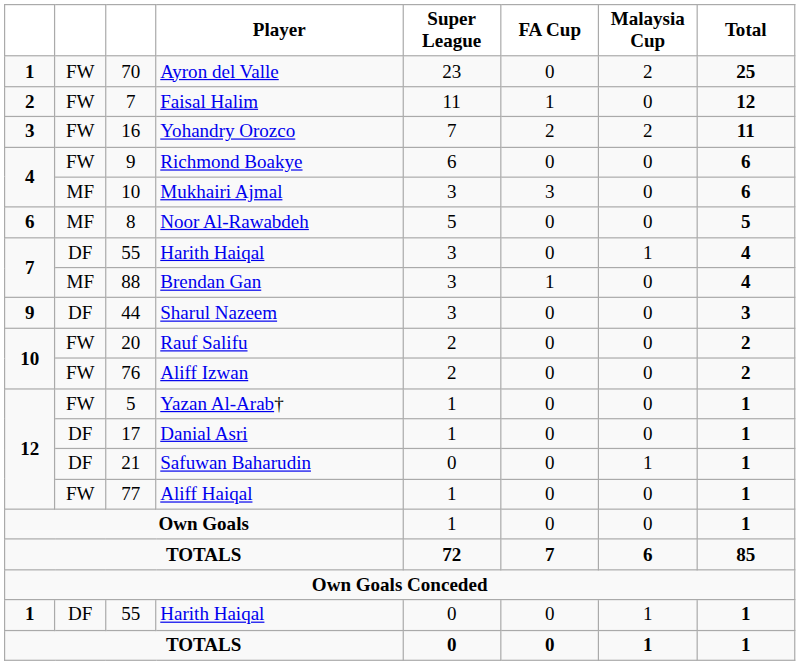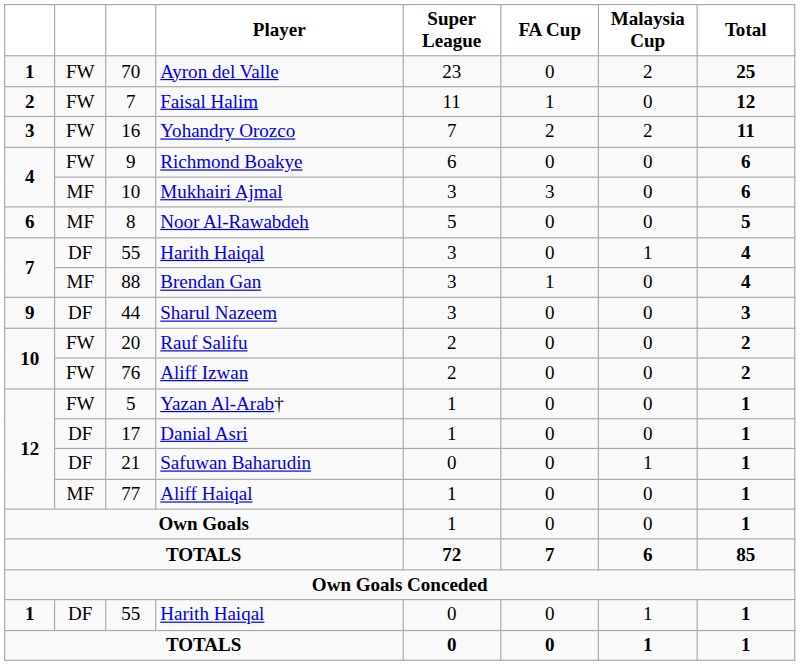 <table class="wikitable" style="text-align:center;">
 <tr>
 <th style="background:white; color:black; width:35px;"></th>
 <th style="background:white; color:black; width:35px;"></th>
 <th style="background:white; color:black; width:35px;"></th>
 <th style="background:white; color:black; width:200px;">Player</th>
 <th style="background:white; color:black; width:75px;">Super League</th>
 <th style="background:white; color:black; width:75px;">FA Cup</th>
 <th style="background:white; color:black; width:75px;">Malaysia Cup</th>
 <th style="background:white; color:black; width:75px;">Total</th>
 </tr>
 <tr>
 <td><strong>1</strong></td>
 <td>FW</td>
 <td>70</td>
 <td align="left"> <a href='#'>Ayron del Valle</a></td>
 <td>23</td>
 <td>0</td>
 <td>2</td>
 <td><strong>25</strong></td>
 </tr>
 <tr>
 <td><strong>2</strong></td>
 <td>FW</td>
 <td>7</td>
 <td align="left"> <a href='#'>Faisal Halim</a></td>
 <td>11</td>
 <td>1</td>
 <td>0</td>
 <td><strong>12</strong></td>
 </tr>
 <tr>
 <td><strong>3</strong></td>
 <td>FW</td>
 <td>16</td>
 <td align="left"> <a href='#'>Yohandry Orozco</a></td>
 <td>7</td>
 <td>2</td>
 <td>2</td>
 <td><strong>11</strong></td>
 </tr>
 <tr>
 <td rowspan="2"><strong>4</strong></td>
 <td>FW</td>
 <td>9</td>
 <td align="left"> <a href='#'>Richmond Boakye</a></td>
 <td>6</td>
 <td>0</td>
 <td>0</td>
 <td><strong>6</strong></td>
 </tr>
 <tr>
 <td>MF</td>
 <td>10</td>
 <td align="left"> <a href='#'>Mukhairi Ajmal</a></td>
 <td>3</td>
 <td>3</td>
 <td>0</td>
 <td><strong>6</strong></td>
 </tr>
 <tr>
 <td><strong>6</strong></td>
 <td>MF</td>
 <td>8</td>
 <td align="left"> <a href='#'>Noor Al-Rawabdeh</a></td>
 <td>5</td>
 <td>0</td>
 <td>0</td>
 <td><strong>5</strong></td>
 </tr>
 <tr>
 <td rowspan="2"><strong>7</strong></td>
 <td>DF</td>
 <td>55</td>
 <td align="left"> <a href='#'>Harith Haiqal</a></td>
 <td>3</td>
 <td>0</td>
 <td>1</td>
 <td><strong>4</strong></td>
 </tr>
 <tr>
 <td>MF</td>
 <td>88</td>
 <td align="left"> <a href='#'>Brendan Gan</a></td>
 <td>3</td>
 <td>1</td>
 <td>0</td>
 <td><strong>4</strong></td>
 </tr>
 <tr>
 <td><strong>9</strong></td>
 <td>DF</td>
 <td>44</td>
 <td align="left"> <a href='#'>Sharul Nazeem</a></td>
 <td>3</td>
 <td>0</td>
 <td>0</td>
 <td><strong>3</strong></td>
 </tr>
 <tr>
 <td rowspan="2"><strong>10</strong></td>
 <td>FW</td>
 <td>20</td>
 <td align="left"> <a href='#'>Rauf Salifu</a></td>
 <td>2</td>
 <td>0</td>
 <td>0</td>
 <td><strong>2</strong></td>
 </tr>
 <tr>
 <td>FW</td>
 <td>76</td>
 <td align="left"> <a href='#'>Aliff Izwan</a></td>
 <td>2</td>
 <td>0</td>
 <td>0</td>
 <td><strong>2</strong></td>
 </tr>
 <tr>
 <td rowspan="4"><strong>12</strong></td>
 <td>FW</td>
 <td>5</td>
 <td align="left"> <a href='#'>Yazan Al-Arab</a>†</td>
 <td>1</td>
 <td>0</td>
 <td>0</td>
 <td><strong>1</strong></td>
 </tr>
 <tr>
 <td>DF</td>
 <td>17</td>
 <td align="left"> <a href='#'>Danial Asri</a></td>
 <td>1</td>
 <td>0</td>
 <td>0</td>
 <td><strong>1</strong></td>
 </tr>
 <tr>
 <td>DF</td>
 <td>21</td>
 <td align="left"> <a href='#'>Safuwan Baharudin</a></td>
 <td>0</td>
 <td>0</td>
 <td>1</td>
 <td><strong>1</strong></td>
 </tr>
 <tr>
-<td>FW</td>
+<td>MF</td>
 <td>77</td>
 <td align="left"> <a href='#'>Aliff Haiqal</a></td>
 <td>1</td>
 <td>0</td>
 <td>0</td>
 <td><strong>1</strong></td>
 </tr>
 <tr>
 <td colspan="4"><strong>Own Goals</strong></td>
 <td>1</td>
 <td>0</td>
 <td>0</td>
 <td><strong>1</strong></td>
 </tr>
 <tr>
 <td colspan="4"><strong>TOTALS</strong></td>
 <td><strong>72</strong></td>
 <td><strong>7</strong></td>
 <td><strong>6</strong></td>
 <td><strong>85</strong></td>
 </tr>
 <tr>
 <td colspan="9"><strong>Own Goals Conceded</strong></td>
 </tr>
 <tr>
 <td><strong>1</strong></td>
 <td>DF</td>
 <td>55</td>
 <td align="left"> <a href='#'>Harith Haiqal</a></td>
 <td>0</td>
 <td>0</td>
 <td>1</td>
 <td><strong>1</strong></td>
 </tr>
 <tr>
 <td colspan="4"><strong>TOTALS</strong></td>
 <td><strong>0</strong></td>
 <td><strong>0</strong></td>
 <td><strong>1</strong></td>
 <td><strong>1</strong></td>
 </tr>
 </table>
